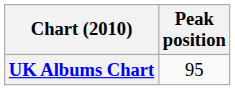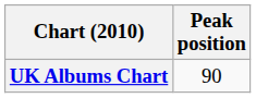 <table class="wikitable sortable plainrowheaders" style="text-align:center">
 <tr>
 <th scope="col">Chart (2010)</th>
 <th scope="col">Peak<br>position</th>
 </tr>
 <tr>
 <th scope="row"><a href='#'>UK Albums Chart</a></th>
-<td>95</td>
+<td>90</td>
 </tr>
 </table>
